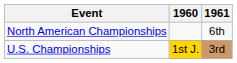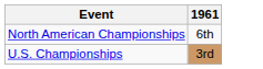 <table class="wikitable">
 <tr>
 <th>Event</th>
-<th>1960</th>
 <th>1961</th>
 </tr>
 <tr>
 <td><a href='#'>North American Championships</a></td>
-<td></td>
 <td align="center">6th</td>
 </tr>
 <tr>
 <td><a href='#'>U.S. Championships</a></td>
-<td align="center" bgcolor="gold">1st J.</td>
 <td align="center" bgcolor="cc9966">3rd</td>
 </tr>
 </table>
